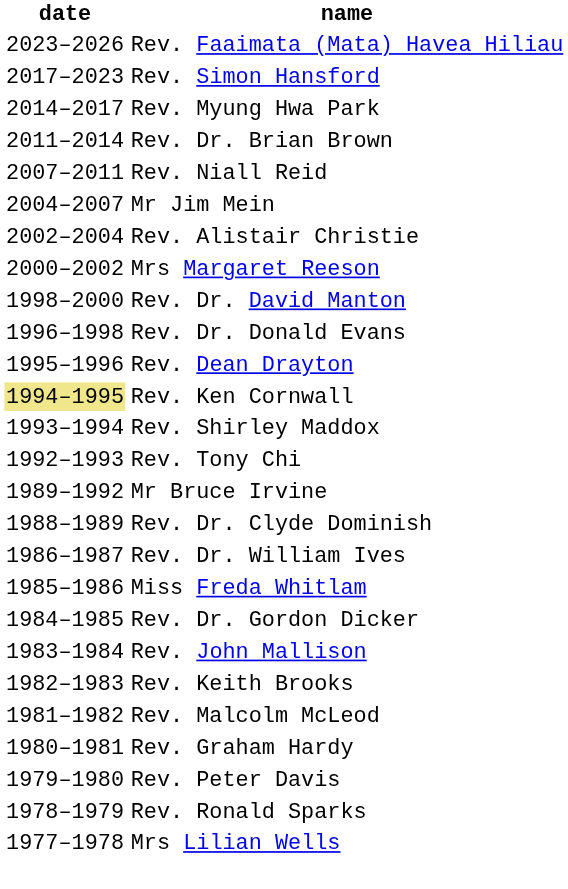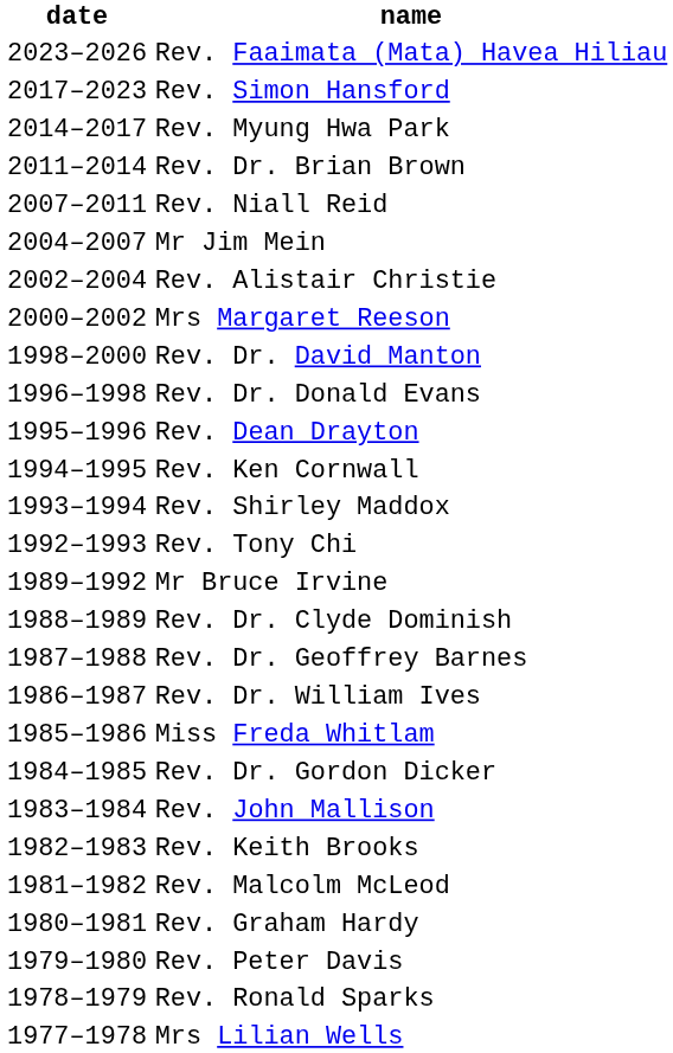 <table>
 <tr>
 <th>date</th>
 <th>name</th>
 </tr>
 <tr>
 <td>2023–2026</td>
 <td>Rev. <a href='#'>Faaimata (Mata) Havea Hiliau</a></td>
 </tr>
 <tr>
 <td>2017–2023</td>
 <td>Rev. <a href='#'>Simon Hansford</a></td>
 </tr>
 <tr>
 <td>2014–2017</td>
 <td>Rev. Myung Hwa Park</td>
 </tr>
 <tr>
 <td>2011–2014</td>
 <td>Rev. Dr. Brian Brown</td>
 </tr>
 <tr>
 <td>2007–2011</td>
 <td>Rev. Niall Reid</td>
 </tr>
 <tr>
 <td>2004–2007</td>
 <td>Mr Jim Mein  </td>
 </tr>
 <tr>
 <td>2002–2004</td>
 <td>Rev. Alistair Christie</td>
 </tr>
 <tr>
 <td>2000–2002</td>
 <td>Mrs <a href='#'>Margaret Reeson</a></td>
 </tr>
 <tr>
 <td>1998–2000</td>
 <td>Rev. Dr. <a href='#'>David Manton</a> </td>
 </tr>
 <tr>
 <td>1996–1998</td>
 <td>Rev. Dr. Donald Evans</td>
 </tr>
 <tr>
 <td>1995–1996</td>
 <td>Rev. <a href='#'>Dean Drayton</a></td>
 </tr>
 <tr>
-<td style="background: khaki;">1994–1995</td>
+<td>1994–1995</td>
 <td>Rev. Ken Cornwall</td>
 </tr>
 <tr>
 <td>1993–1994</td>
 <td>Rev. Shirley Maddox</td>
 </tr>
 <tr>
 <td>1992–1993</td>
 <td>Rev. Tony Chi</td>
 </tr>
 <tr>
 <td>1989–1992</td>
 <td>Mr Bruce Irvine</td>
 </tr>
 <tr>
 <td>1988–1989</td>
 <td>Rev. Dr. Clyde Dominish  </td>
+</tr>
+<tr>
+<td>1987–1988</td>
+<td>Rev. Dr. Geoffrey Barnes</td>
+<td></td>
 </tr>
 <tr>
 <td>1986–1987</td>
 <td>Rev. Dr. William Ives</td>
 </tr>
 <tr>
 <td>1985–1986</td>
 <td>Miss <a href='#'>Freda Whitlam</a>  </td>
 </tr>
 <tr>
 <td>1984–1985</td>
 <td>Rev. Dr. Gordon Dicker</td>
 </tr>
 <tr>
 <td>1983–1984</td>
 <td>Rev. <a href='#'>John Mallison</a> </td>
 </tr>
 <tr>
 <td>1982–1983</td>
 <td>Rev. Keith Brooks</td>
 </tr>
 <tr>
 <td>1981–1982</td>
 <td>Rev. Malcolm McLeod</td>
 </tr>
 <tr>
 <td>1980–1981</td>
 <td>Rev. Graham Hardy</td>
 </tr>
 <tr>
 <td>1979–1980</td>
 <td>Rev. Peter Davis</td>
 </tr>
 <tr>
 <td>1978–1979</td>
 <td>Rev. Ronald Sparks</td>
 </tr>
 <tr>
 <td>1977–1978</td>
 <td>Mrs <a href='#'>Lilian Wells</a></td>
 </tr>
 </table>
